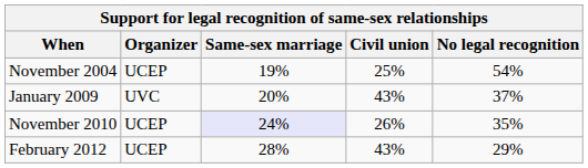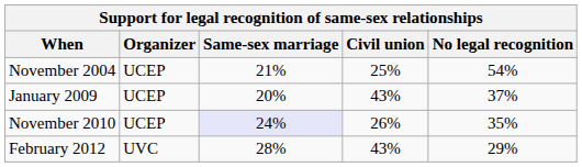 <table class="wikitable collapsible collapsed">
 <tr>
 <th colspan=87>Support for legal recognition of same-sex relationships</th>
 </tr>
 <tr>
 <th>When</th>
 <th>Organizer</th>
 <th>Same-sex marriage</th>
 <th>Civil union</th>
 <th>No legal recognition</th>
 </tr>
 <tr>
 <td>November 2004</td>
 <td>UCEP</td>
-<td style="text-align:center;">19%</td>
+<td style="text-align:center;">21%</td>
 <td style="text-align:center;">25%</td>
 <td style="text-align:center;">54%</td>
 </tr>
 <tr>
 <td>January 2009</td>
-<td>UVC</td>
+<td>UCEP</td>
 <td style="text-align:center;">20%</td>
 <td style="text-align:center;">43%</td>
 <td style="text-align:center;">37%</td>
 </tr>
 <tr>
 <td>November 2010</td>
 <td>UCEP</td>
 <td style="background: lavender; text-align:center;">24%</td>
 <td style="text-align:center;">26%</td>
 <td style="text-align:center;">35%</td>
 </tr>
 <tr>
 <td>February 2012</td>
-<td>UCEP</td>
+<td>UVC</td>
 <td style="text-align:center;">28%</td>
 <td style="text-align:center;">43%</td>
 <td style="text-align:center;">29%</td>
 </tr>
 </table>
